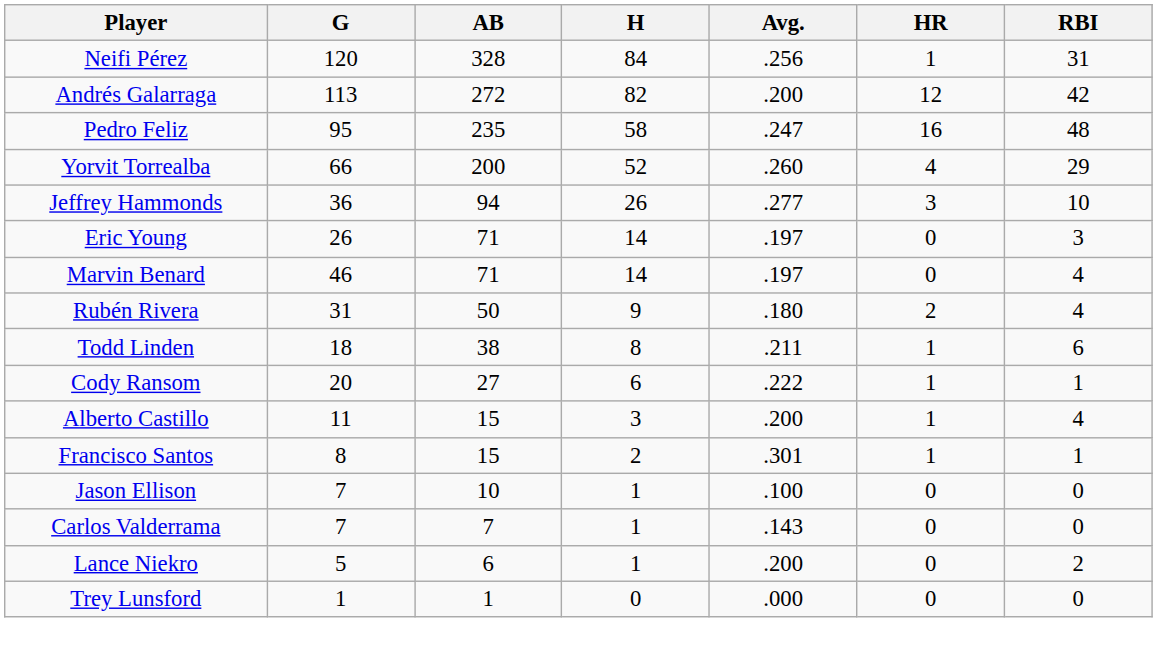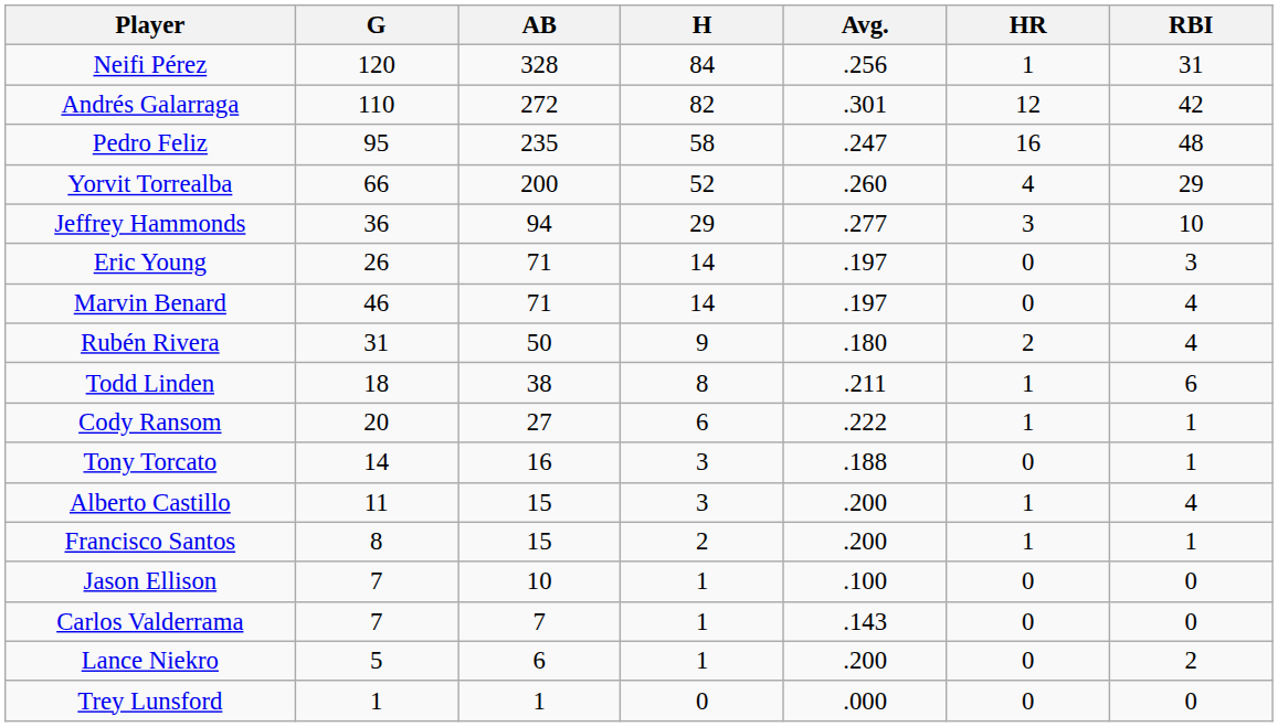 <table class="wikitable sortable">
 <tr>
 <th bgcolor="#DDDDFF" width="16%">Player</th>
 <th bgcolor="#DDDDFF" width="9%">G</th>
 <th bgcolor="#DDDDFF" width="9%">AB</th>
 <th bgcolor="#DDDDFF" width="9%">H</th>
 <th bgcolor="#DDDDFF" width="9%">Avg.</th>
 <th bgcolor="#DDDDFF" width="9%">HR</th>
 <th bgcolor="#DDDDFF" width="9%">RBI</th>
 </tr>
 <tr align="center">
 <td><a href='#'>Neifi Pérez</a></td>
 <td>120</td>
 <td>328</td>
 <td>84</td>
 <td>.256</td>
 <td>1</td>
 <td>31</td>
 </tr>
 <tr align="center">
 <td><a href='#'>Andrés Galarraga</a></td>
-<td>113</td>
+<td>110</td>
 <td>272</td>
 <td>82</td>
-<td>.200</td>
+<td>.301</td>
 <td>12</td>
 <td>42</td>
 </tr>
 <tr align="center">
 <td><a href='#'>Pedro Feliz</a></td>
 <td>95</td>
 <td>235</td>
 <td>58</td>
 <td>.247</td>
 <td>16</td>
 <td>48</td>
 </tr>
 <tr align="center">
 <td><a href='#'>Yorvit Torrealba</a></td>
 <td>66</td>
 <td>200</td>
 <td>52</td>
 <td>.260</td>
 <td>4</td>
 <td>29</td>
 </tr>
 <tr align="center">
 <td><a href='#'>Jeffrey Hammonds</a></td>
 <td>36</td>
 <td>94</td>
-<td>26</td>
+<td>29</td>
 <td>.277</td>
 <td>3</td>
 <td>10</td>
 </tr>
 <tr align="center">
 <td><a href='#'>Eric Young</a></td>
 <td>26</td>
 <td>71</td>
 <td>14</td>
 <td>.197</td>
 <td>0</td>
 <td>3</td>
 </tr>
 <tr align="center">
 <td><a href='#'>Marvin Benard</a></td>
 <td>46</td>
 <td>71</td>
 <td>14</td>
 <td>.197</td>
 <td>0</td>
 <td>4</td>
 </tr>
 <tr align="center">
 <td><a href='#'>Rubén Rivera</a></td>
 <td>31</td>
 <td>50</td>
 <td>9</td>
 <td>.180</td>
 <td>2</td>
 <td>4</td>
 </tr>
 <tr align="center">
 <td><a href='#'>Todd Linden</a></td>
 <td>18</td>
 <td>38</td>
 <td>8</td>
 <td>.211</td>
 <td>1</td>
 <td>6</td>
 </tr>
 <tr align="center">
 <td><a href='#'>Cody Ransom</a></td>
 <td>20</td>
 <td>27</td>
 <td>6</td>
 <td>.222</td>
 <td>1</td>
 <td>1</td>
 </tr>
 <tr align="center">
+<td><a href='#'>Tony Torcato</a></td>
+<td>14</td>
+<td>16</td>
+<td>3</td>
+<td>.188</td>
+<td>0</td>
+<td>1</td>
+</tr>
+<tr align="center">
 <td><a href='#'>Alberto Castillo</a></td>
 <td>11</td>
 <td>15</td>
 <td>3</td>
 <td>.200</td>
 <td>1</td>
 <td>4</td>
 </tr>
 <tr align="center">
 <td><a href='#'>Francisco Santos</a></td>
 <td>8</td>
 <td>15</td>
 <td>2</td>
-<td>.301</td>
+<td>.200</td>
 <td>1</td>
 <td>1</td>
 </tr>
 <tr align="center">
 <td><a href='#'>Jason Ellison</a></td>
 <td>7</td>
 <td>10</td>
 <td>1</td>
 <td>.100</td>
 <td>0</td>
 <td>0</td>
 </tr>
 <tr align="center">
 <td><a href='#'>Carlos Valderrama</a></td>
 <td>7</td>
 <td>7</td>
 <td>1</td>
 <td>.143</td>
 <td>0</td>
 <td>0</td>
 </tr>
 <tr align="center">
 <td><a href='#'>Lance Niekro</a></td>
 <td>5</td>
 <td>6</td>
 <td>1</td>
 <td>.200</td>
 <td>0</td>
 <td>2</td>
 </tr>
 <tr align="center">
 <td><a href='#'>Trey Lunsford</a></td>
 <td>1</td>
 <td>1</td>
 <td>0</td>
 <td>.000</td>
 <td>0</td>
 <td>0</td>
 </tr>
 </table>
